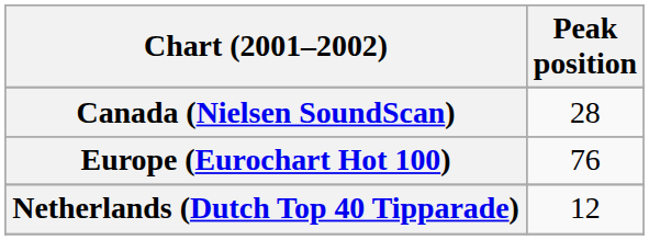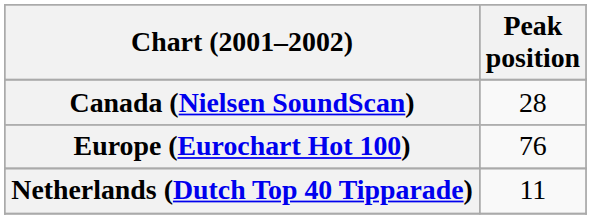 <table class="wikitable sortable plainrowheaders" style="text-align:center;">
 <tr>
 <th scope="col">Chart (2001–2002)</th>
 <th scope="col">Peak<br>position</th>
 </tr>
 <tr>
 </tr>
 <tr>
 </tr>
 <tr>
 <th scope="row">Canada (<a href='#'>Nielsen SoundScan</a>)</th>
 <td>28</td>
 </tr>
 <tr>
 <th scope="row">Europe (<a href='#'>Eurochart Hot 100</a>)</th>
 <td>76</td>
 </tr>
 <tr>
 </tr>
 <tr>
 </tr>
 <tr>
 <th scope="row">Netherlands (<a href='#'>Dutch Top 40 Tipparade</a>)</th>
-<td>12</td>
+<td>11</td>
 </tr>
 <tr>
 </tr>
 <tr>
 </tr>
 <tr>
 </tr>
 <tr>
 </tr>
 <tr>
 </tr>
 <tr>
 </tr>
 <tr>
 </tr>
 <tr>
 </tr>
 <tr>
 </tr>
 <tr>
 </tr>
 </table>
